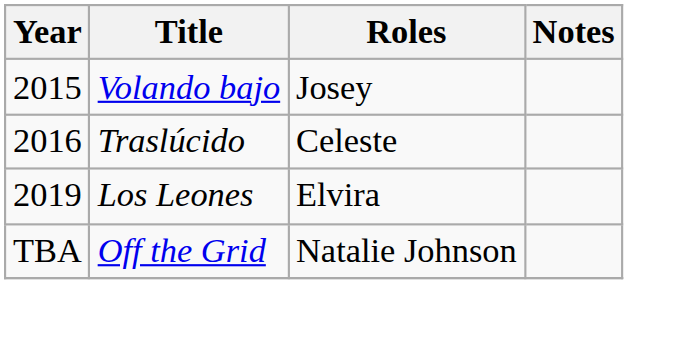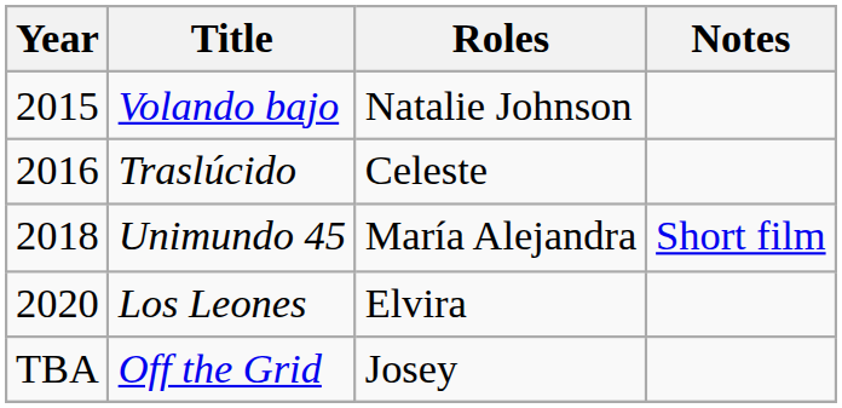 <table class="wikitable sortable">
 <tr>
 <th>Year</th>
 <th>Title</th>
 <th>Roles</th>
 <th>Notes</th>
 </tr>
 <tr>
 <td>2015</td>
 <td><em><a href='#'>Volando bajo</a></em></td>
-<td>Josey</td>
+<td>Natalie Johnson</td>
 <td></td>
 </tr>
 <tr>
 <td>2016</td>
 <td><em>Traslúcido</em></td>
 <td>Celeste</td>
 <td></td>
 </tr>
 <tr>
-<td>2019</td>
+<td>2018</td>
+<td><em>Unimundo 45</em></td>
+<td>María Alejandra</td>
+<td><a href='#'>Short film</a></td>
+</tr>
+<tr>
+<td>2020</td>
 <td><em>Los Leones</em></td>
 <td>Elvira</td>
 <td></td>
 </tr>
 <tr>
 <td>TBA</td>
 <td><em><a href='#'>Off the Grid</a></em></td>
-<td>Natalie Johnson</td>
+<td>Josey</td>
 <td></td>
 </tr>
 <tr>
 </tr>
 </table>
